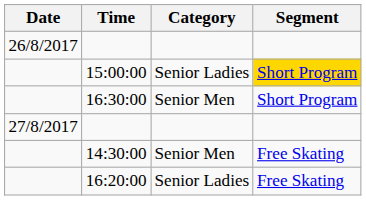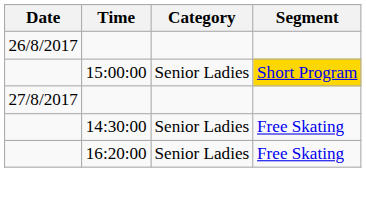 <table class="wikitable">
 <tr>
 <th>Date</th>
 <th>Time</th>
 <th>Category</th>
 <th>Segment</th>
 </tr>
 <tr>
 <td>26/8/2017</td>
 <td></td>
 <td></td>
 <td></td>
 </tr>
 <tr>
 <td></td>
 <td>15:00:00</td>
 <td>Senior Ladies</td>
 <td style="background: gold;"><a href='#'>Short Program</a></td>
 </tr>
 <tr>
-<td></td>
-<td>16:30:00</td>
-<td>Senior Men</td>
-<td><a href='#'>Short Program</a></td>
-</tr>
-<tr>
 <td>27/8/2017</td>
 <td></td>
 <td></td>
 <td></td>
 </tr>
 <tr>
 <td></td>
 <td>14:30:00</td>
-<td>Senior Men</td>
+<td>Senior Ladies</td>
 <td><a href='#'>Free Skating</a></td>
 </tr>
 <tr>
 <td></td>
 <td>16:20:00</td>
 <td>Senior Ladies</td>
 <td><a href='#'>Free Skating</a></td>
 </tr>
 </table>
